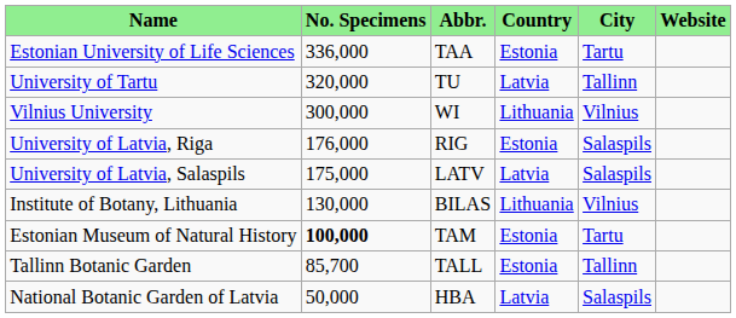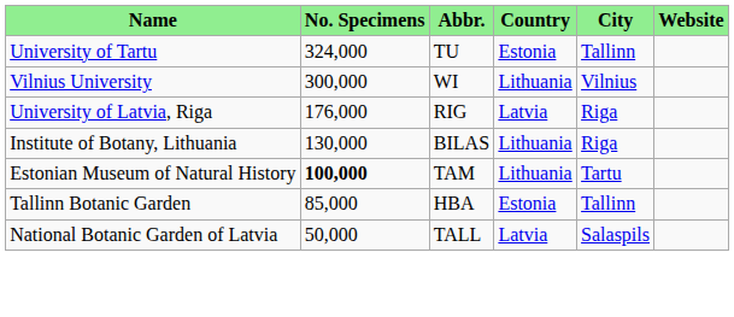 <table class="wikitable sortable" align="left" style="margin-left:1em">
 <tr>
 <th style="background:lightgreen" align="center">Name</th>
 <th style="background:lightgreen" align="center">No. Specimens</th>
 <th style="background:lightgreen" align="center">Abbr.</th>
 <th style="background:lightgreen" align="center">Country</th>
 <th style="background:lightgreen" align="center">City</th>
 <th style="background:lightgreen" align="center">Website</th>
 </tr>
 <tr>
-<td><a href='#'>Estonian University of Life Sciences</a></td>
-<td>336,000</td>
-<td>TAA</td>
+<td><a href='#'>University of Tartu</a></td>
+<td>324,000</td>
+<td>TU</td>
 <td><a href='#'>Estonia</a></td>
-<td><a href='#'>Tartu</a></td>
-<td></td>
-</tr>
-<tr>
-<td><a href='#'>University of Tartu</a></td>
-<td>320,000</td>
-<td>TU</td>
-<td><a href='#'>Latvia</a></td>
 <td><a href='#'>Tallinn</a></td>
 <td></td>
 </tr>
 <tr>
 <td><a href='#'>Vilnius University</a></td>
 <td>300,000</td>
 <td>WI</td>
 <td><a href='#'>Lithuania</a></td>
 <td><a href='#'>Vilnius</a></td>
 <td></td>
 </tr>
 <tr>
 <td><a href='#'>University of Latvia</a>, Riga</td>
 <td>176,000</td>
 <td>RIG</td>
-<td><a href='#'>Estonia</a></td>
-<td><a href='#'>Salaspils</a></td>
-<td></td>
-</tr>
-<tr>
-<td><a href='#'>University of Latvia</a>, Salaspils</td>
-<td>175,000</td>
-<td>LATV</td>
 <td><a href='#'>Latvia</a></td>
-<td><a href='#'>Salaspils</a></td>
+<td><a href='#'>Riga</a></td>
 <td></td>
 </tr>
 <tr>
 <td>Institute of Botany, Lithuania</td>
 <td>130,000</td>
 <td>BILAS</td>
 <td><a href='#'>Lithuania</a></td>
-<td><a href='#'>Vilnius</a></td>
+<td><a href='#'>Riga</a></td>
 <td></td>
 </tr>
 <tr>
 <td>Estonian Museum of Natural History</td>
 <td><strong>100,000</strong></td>
 <td>TAM</td>
-<td><a href='#'>Estonia</a></td>
+<td><a href='#'>Lithuania</a></td>
 <td><a href='#'>Tartu</a></td>
 <td></td>
 </tr>
 <tr>
 <td>Tallinn Botanic Garden</td>
-<td>85,700</td>
-<td>TALL</td>
+<td>85,000</td>
+<td>HBA</td>
 <td><a href='#'>Estonia</a></td>
 <td><a href='#'>Tallinn</a></td>
 <td></td>
 </tr>
 <tr>
 <td>National Botanic Garden of Latvia</td>
 <td>50,000</td>
-<td>HBA</td>
+<td>TALL</td>
 <td><a href='#'>Latvia</a></td>
 <td><a href='#'>Salaspils</a></td>
 <td></td>
 </tr>
 </table>
